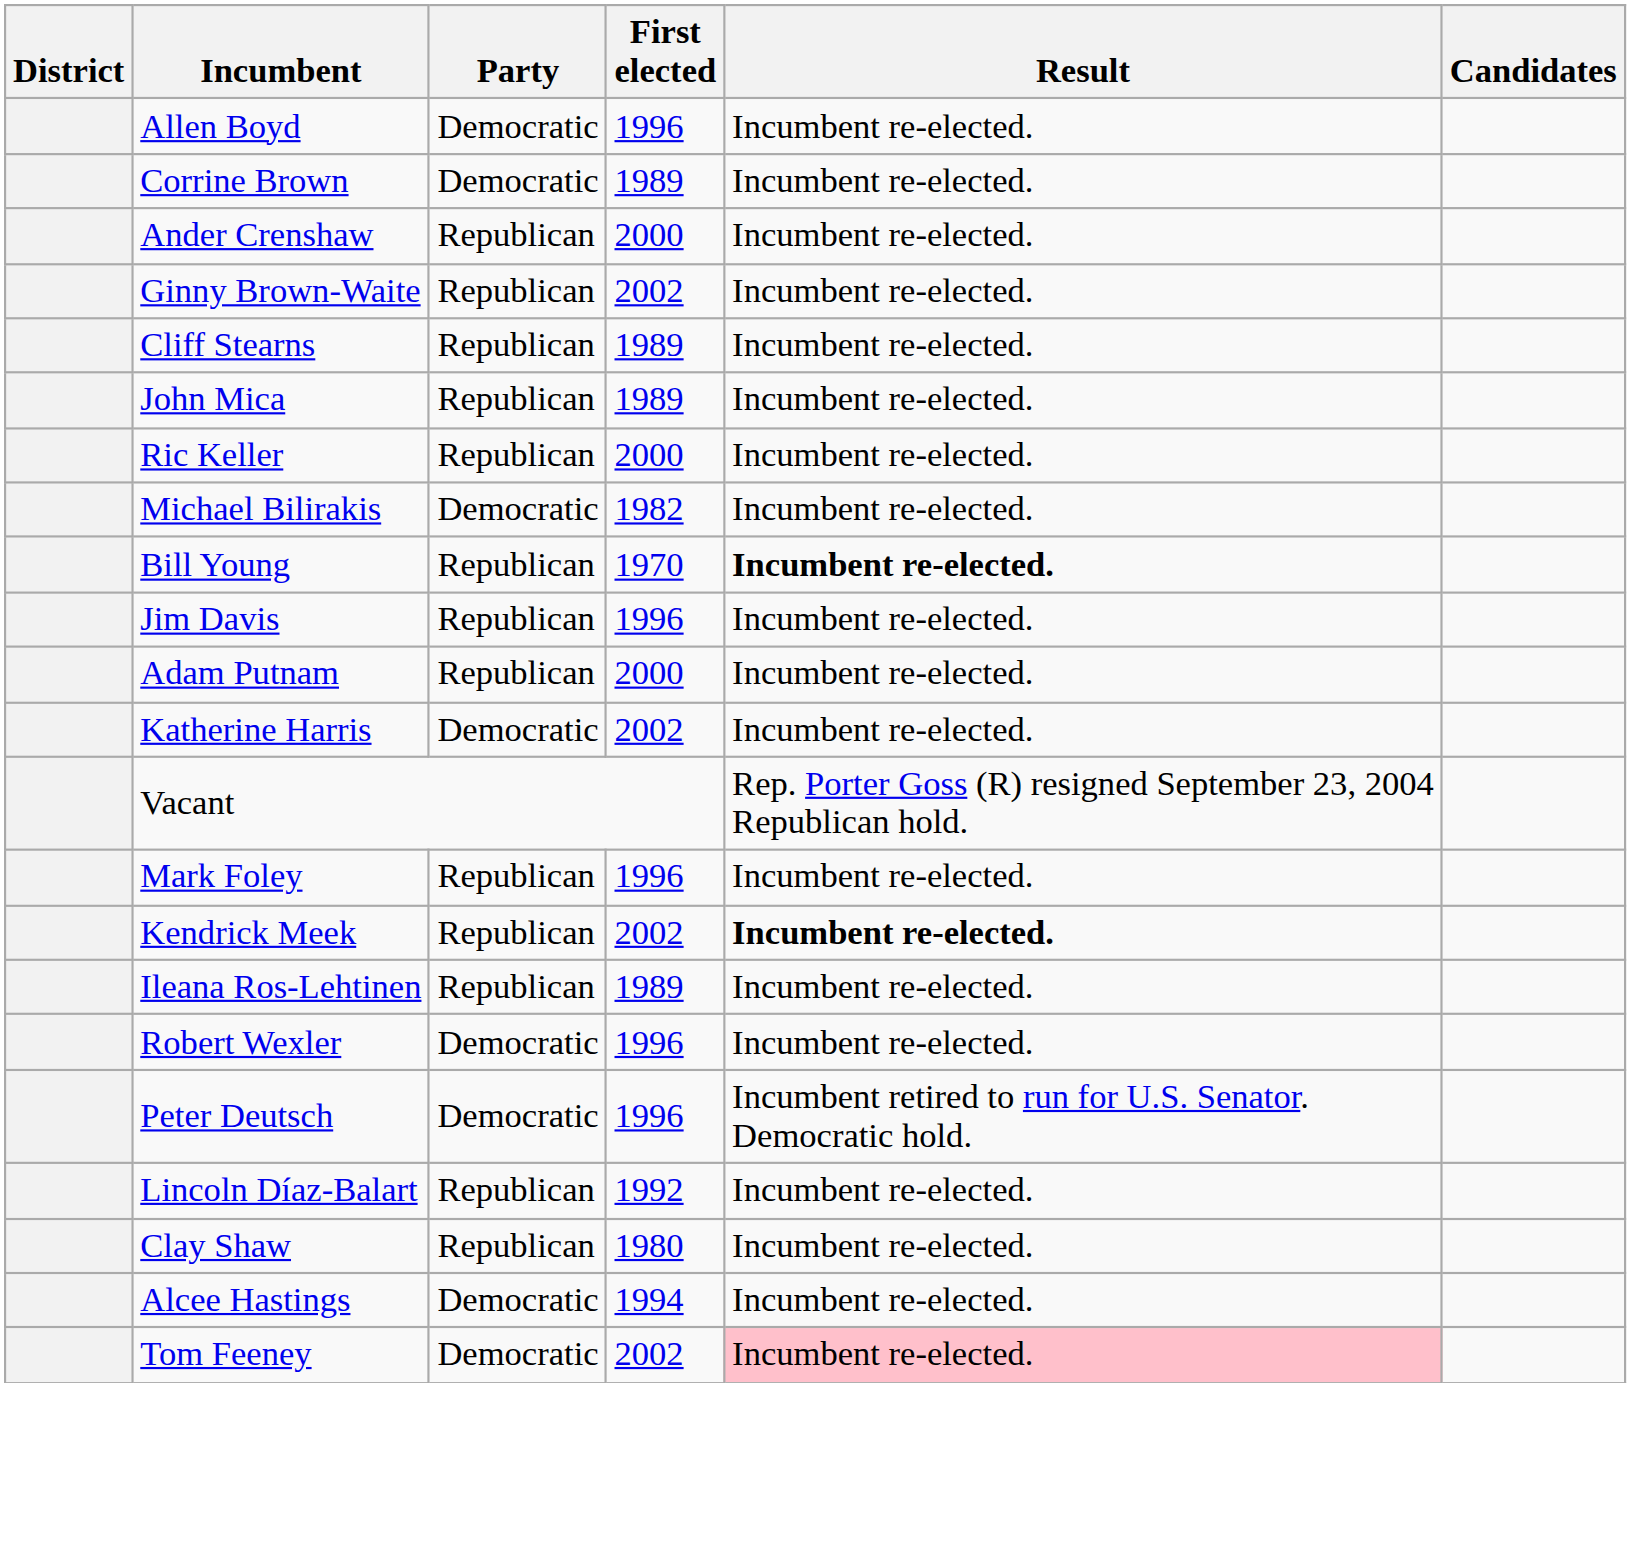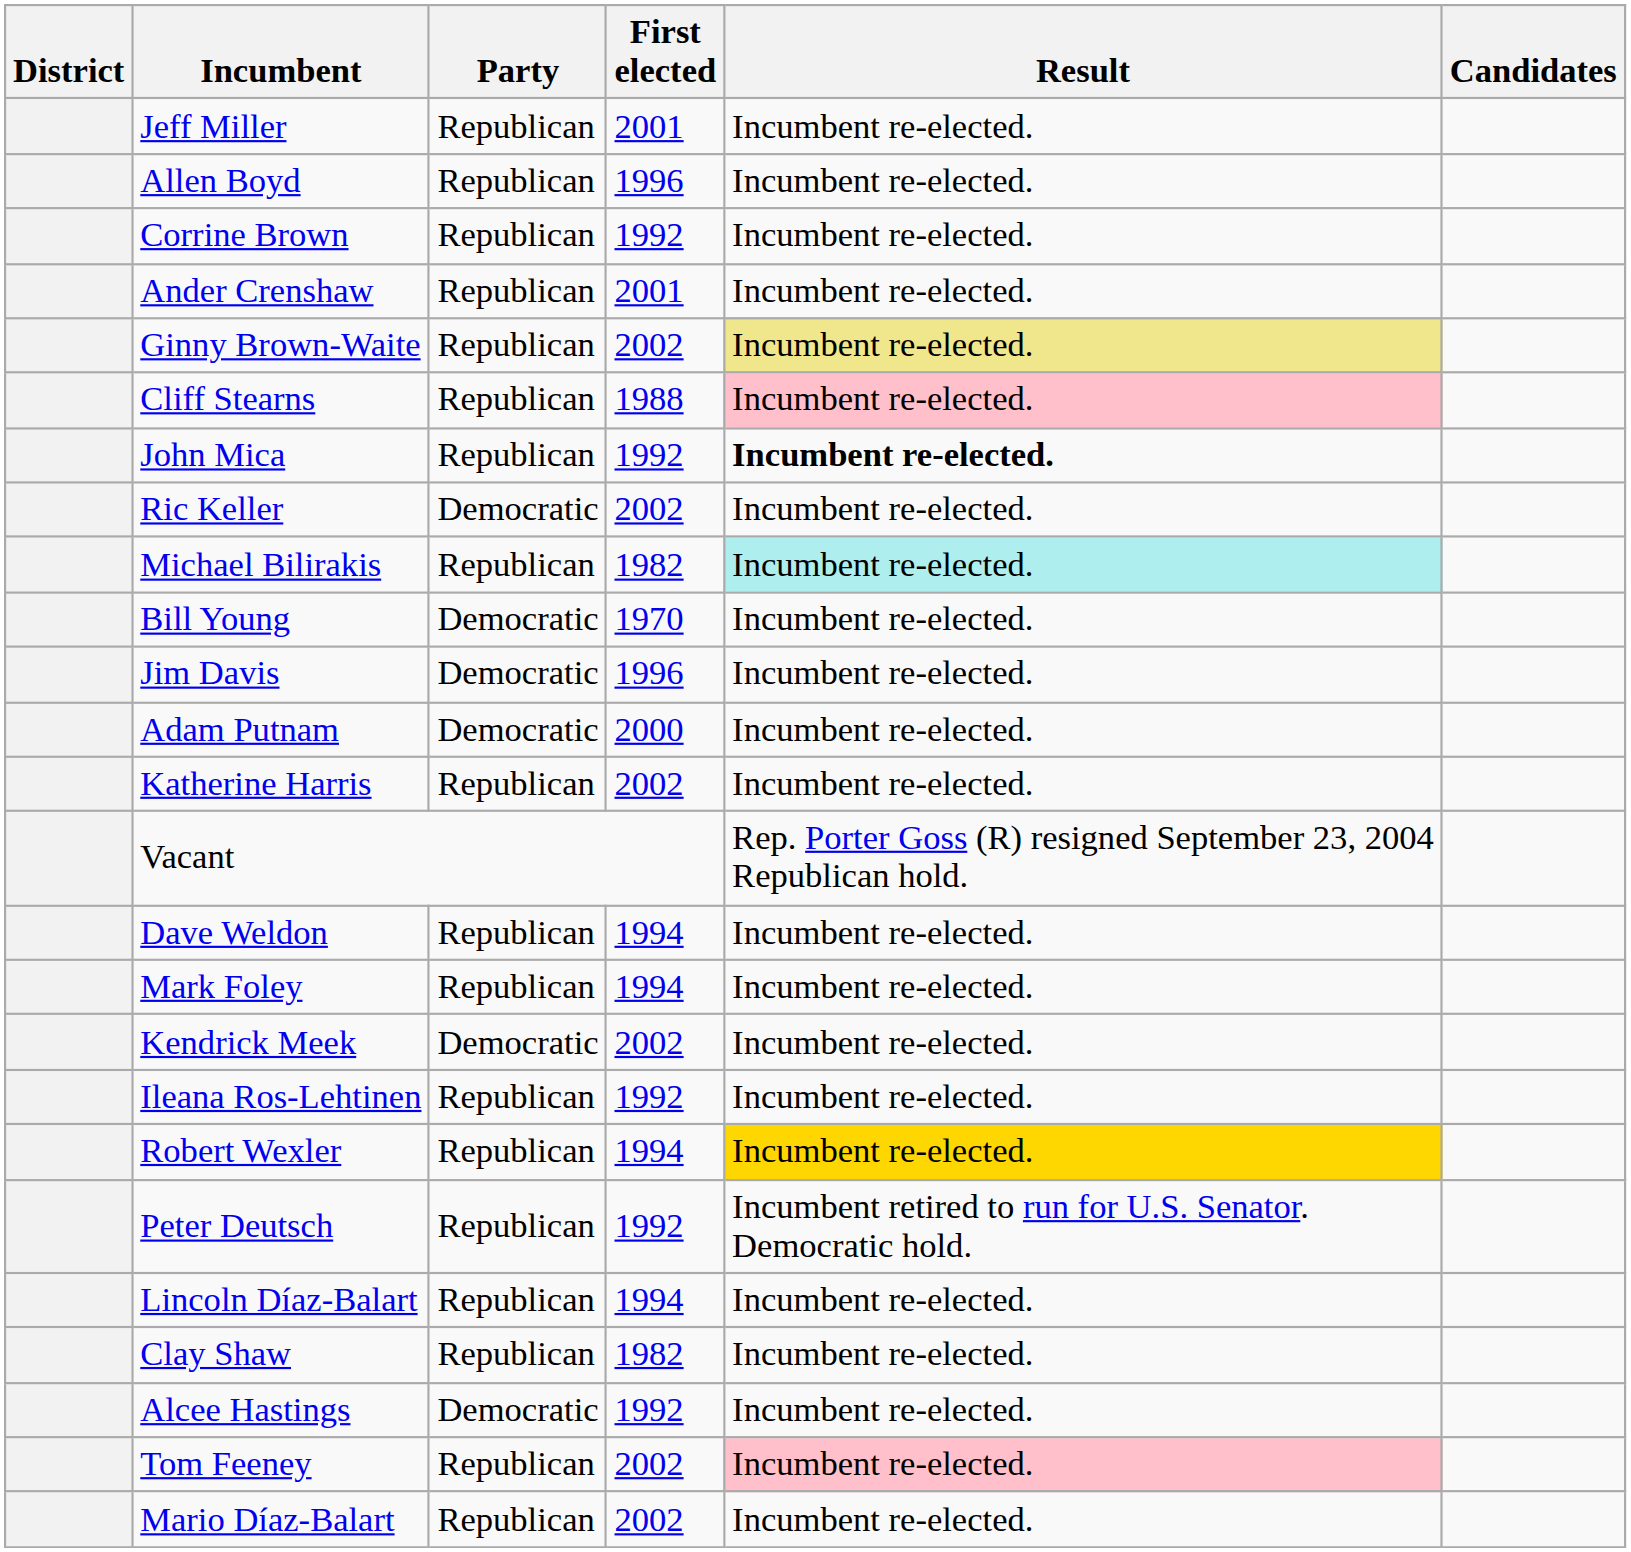 <table class=wikitable>
 <tr valign=bottom>
 <th>District</th>
 <th>Incumbent</th>
 <th>Party</th>
 <th>First<br>elected</th>
 <th>Result</th>
 <th>Candidates</th>
 </tr>
 <tr>
 <th></th>
+<td><a href='#'>Jeff Miller</a></td>
+<td>Republican</td>
+<td><a href='#'>2001 </a></td>
+<td>Incumbent re-elected.</td>
+<td nowrap></td>
+</tr>
+<tr>
+<th></th>
 <td><a href='#'>Allen Boyd</a></td>
-<td>Democratic</td>
+<td>Republican</td>
 <td><a href='#'>1996</a></td>
 <td>Incumbent re-elected.</td>
 <td nowrap></td>
 </tr>
 <tr>
 <th></th>
 <td><a href='#'>Corrine Brown</a></td>
-<td>Democratic</td>
-<td><a href='#'>1989</a></td>
+<td>Republican</td>
+<td><a href='#'>1992</a></td>
 <td>Incumbent re-elected.</td>
 <td nowrap></td>
 </tr>
 <tr>
 <th></th>
 <td><a href='#'>Ander Crenshaw</a></td>
 <td>Republican</td>
-<td><a href='#'>2000</a></td>
+<td><a href='#'>2001</a></td>
 <td>Incumbent re-elected.</td>
 <td nowrap></td>
 </tr>
 <tr>
 <th></th>
 <td><a href='#'>Ginny Brown-Waite</a></td>
 <td>Republican</td>
 <td><a href='#'>2002</a></td>
-<td>Incumbent re-elected.</td>
+<td style="background: khaki;">Incumbent re-elected.</td>
 <td nowrap></td>
 </tr>
 <tr>
 <th></th>
 <td><a href='#'>Cliff Stearns</a></td>
 <td>Republican</td>
-<td><a href='#'>1989</a></td>
-<td>Incumbent re-elected.</td>
+<td><a href='#'>1988</a></td>
+<td style="background: pink;">Incumbent re-elected.</td>
 <td nowrap></td>
 </tr>
 <tr>
 <th></th>
 <td><a href='#'>John Mica</a></td>
 <td>Republican</td>
-<td><a href='#'>1989</a></td>
-<td>Incumbent re-elected.</td>
+<td><a href='#'>1992</a></td>
+<td><strong>Incumbent re-elected.</strong></td>
 <td nowrap></td>
 </tr>
 <tr>
 <th></th>
 <td><a href='#'>Ric Keller</a></td>
-<td>Republican</td>
-<td><a href='#'>2000</a></td>
+<td>Democratic</td>
+<td><a href='#'>2002</a></td>
 <td>Incumbent re-elected.</td>
 <td nowrap></td>
 </tr>
 <tr>
 <th></th>
 <td><a href='#'>Michael Bilirakis</a></td>
+<td>Republican</td>
+<td><a href='#'>1982</a></td>
+<td style="background: paleturquoise;">Incumbent re-elected.</td>
+<td nowrap></td>
+</tr>
+<tr>
+<th></th>
+<td><a href='#'>Bill Young</a></td>
 <td>Democratic</td>
-<td><a href='#'>1982</a></td>
+<td><a href='#'>1970</a></td>
 <td>Incumbent re-elected.</td>
 <td nowrap></td>
 </tr>
 <tr>
 <th></th>
-<td><a href='#'>Bill Young</a></td>
-<td>Republican</td>
-<td><a href='#'>1970</a></td>
-<td><strong>Incumbent re-elected.</strong></td>
-<td nowrap></td>
-</tr>
-<tr>
-<th></th>
 <td><a href='#'>Jim Davis</a></td>
-<td>Republican</td>
+<td>Democratic</td>
 <td><a href='#'>1996</a></td>
 <td>Incumbent re-elected.</td>
 <td nowrap></td>
 </tr>
 <tr>
 <th></th>
 <td><a href='#'>Adam Putnam</a></td>
-<td>Republican</td>
+<td>Democratic</td>
 <td><a href='#'>2000</a></td>
 <td>Incumbent re-elected.</td>
 <td nowrap></td>
 </tr>
 <tr>
 <th></th>
 <td><a href='#'>Katherine Harris</a></td>
-<td>Democratic</td>
+<td>Republican</td>
 <td><a href='#'>2002</a></td>
 <td>Incumbent re-elected.</td>
 <td nowrap></td>
 </tr>
 <tr>
 <th></th>
 <td colspan=3>Vacant</td>
 <td>Rep. <a href='#'>Porter Goss</a> (R) resigned September 23, 2004<br>Republican hold.</td>
 <td nowrap></td>
 </tr>
 <tr>
 <th></th>
+<td><a href='#'>Dave Weldon</a></td>
+<td>Republican</td>
+<td><a href='#'>1994</a></td>
+<td>Incumbent re-elected.</td>
+<td nowrap></td>
+</tr>
+<tr>
+<th></th>
 <td><a href='#'>Mark Foley</a></td>
 <td>Republican</td>
-<td><a href='#'>1996</a></td>
+<td><a href='#'>1994</a></td>
 <td>Incumbent re-elected.</td>
 <td nowrap></td>
 </tr>
 <tr>
 <th></th>
 <td><a href='#'>Kendrick Meek</a></td>
-<td>Republican</td>
+<td>Democratic</td>
 <td><a href='#'>2002</a></td>
-<td><strong>Incumbent re-elected.</strong></td>
+<td>Incumbent re-elected.</td>
 <td nowrap></td>
 </tr>
 <tr>
 <th></th>
 <td><a href='#'>Ileana Ros-Lehtinen</a></td>
 <td>Republican</td>
-<td><a href='#'>1989 </a></td>
+<td><a href='#'>1992 </a></td>
 <td>Incumbent re-elected.</td>
 <td nowrap></td>
 </tr>
 <tr>
 <th></th>
 <td><a href='#'>Robert Wexler</a></td>
-<td>Democratic</td>
-<td><a href='#'>1996</a></td>
-<td>Incumbent re-elected.</td>
+<td>Republican</td>
+<td><a href='#'>1994</a></td>
+<td style="background: gold;">Incumbent re-elected.</td>
 <td nowrap></td>
 </tr>
 <tr>
 <th></th>
 <td><a href='#'>Peter Deutsch</a></td>
-<td>Democratic</td>
-<td><a href='#'>1996</a></td>
+<td>Republican</td>
+<td><a href='#'>1992</a></td>
 <td>Incumbent retired to <a href='#'>run for U.S. Senator</a>.<br> Democratic hold.</td>
 <td nowrap></td>
 </tr>
 <tr>
 <th></th>
 <td><a href='#'>Lincoln Díaz-Balart</a></td>
 <td>Republican</td>
-<td><a href='#'>1992</a></td>
+<td><a href='#'>1994</a></td>
 <td>Incumbent re-elected.</td>
 <td nowrap></td>
 </tr>
 <tr>
 <th></th>
 <td><a href='#'>Clay Shaw</a></td>
 <td>Republican</td>
-<td><a href='#'>1980</a></td>
+<td><a href='#'>1982</a></td>
 <td>Incumbent re-elected.</td>
 <td nowrap></td>
 </tr>
 <tr>
 <th></th>
 <td><a href='#'>Alcee Hastings</a></td>
 <td>Democratic</td>
-<td><a href='#'>1994</a></td>
+<td><a href='#'>1992</a></td>
 <td>Incumbent re-elected.</td>
 <td nowrap></td>
 </tr>
 <tr>
 <th></th>
 <td><a href='#'>Tom Feeney</a></td>
-<td>Democratic</td>
+<td>Republican</td>
 <td><a href='#'>2002</a></td>
 <td style="background: pink;">Incumbent re-elected.</td>
 <td nowrap></td>
 </tr>
+<tr>
+<th></th>
+<td><a href='#'>Mario Díaz-Balart</a></td>
+<td>Republican</td>
+<td><a href='#'>2002</a></td>
+<td>Incumbent re-elected.</td>
+<td nowrap></td>
+</tr>
 </table>
